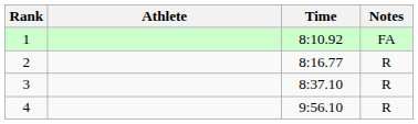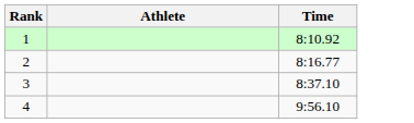 <table class=wikitable style="text-align:center">
 <tr>
 <th width=40>Rank</th>
 <th width=250>Athlete</th>
 <th width=80>Time</th>
-<th width=50>Notes</th>
 </tr>
 <tr bgcolor="ccffcc">
 <td>1</td>
 <td align=left></td>
 <td>8:10.92</td>
-<td>FA</td>
 </tr>
 <tr>
 <td>2</td>
 <td align=left></td>
 <td>8:16.77</td>
-<td>R</td>
 </tr>
 <tr>
 <td>3</td>
 <td align=left></td>
 <td>8:37.10</td>
-<td>R</td>
 </tr>
 <tr>
 <td>4</td>
 <td align=left></td>
 <td>9:56.10</td>
-<td>R</td>
 </tr>
 </table>
